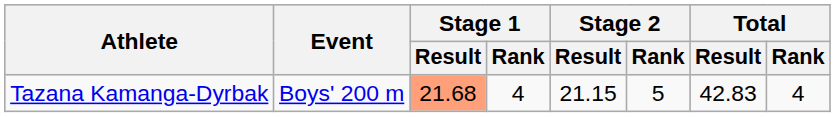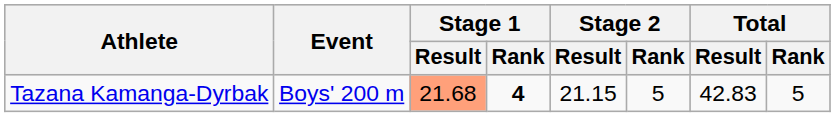 <table class="wikitable" style="font-size:90%">
 <tr>
 <th rowspan=2>Athlete</th>
 <th rowspan=2>Event</th>
 <th colspan=2>Stage 1</th>
 <th colspan=2>Stage 2</th>
 <th colspan=2>Total</th>
 </tr>
 <tr style="font-size:95%">
 <th>Result</th>
 <th>Rank</th>
 <th>Result</th>
 <th>Rank</th>
 <th>Result</th>
 <th>Rank</th>
 </tr>
 <tr align=center>
 <td align=left><a href='#'>Tazana Kamanga-Dyrbak</a></td>
 <td align=left><a href='#'>Boys' 200 m</a></td>
 <td style="background: lightsalmon;">21.68</td>
-<td>4</td>
+<td><strong>4</strong></td>
 <td>21.15</td>
 <td>5</td>
 <td>42.83</td>
-<td>4</td>
+<td>5</td>
 </tr>
 </table>
